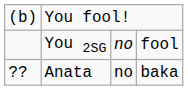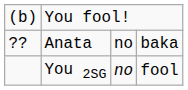 <table class="wikitable">
 <tr>
 <td>(b)</td>
 <td colspan="3">You fool!</td>
+</tr>
+<tr>
+<td>??</td>
+<td>Anata</td>
+<td>no</td>
+<td>baka</td>
 </tr>
 <tr>
 <td></td>
 <td>You <sub>2SG</sub></td>
 <td><em>no</em></td>
 <td>fool</td>
 </tr>
-<tr>
-<td>??</td>
-<td>Anata</td>
-<td>no</td>
-<td>baka</td>
-</tr>
 </table>
